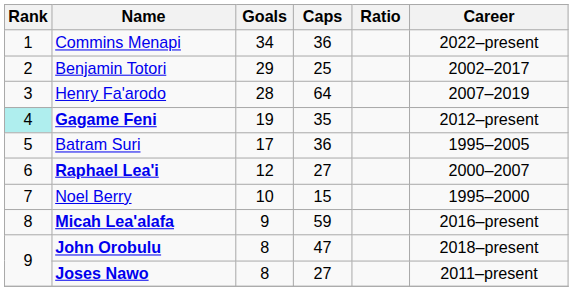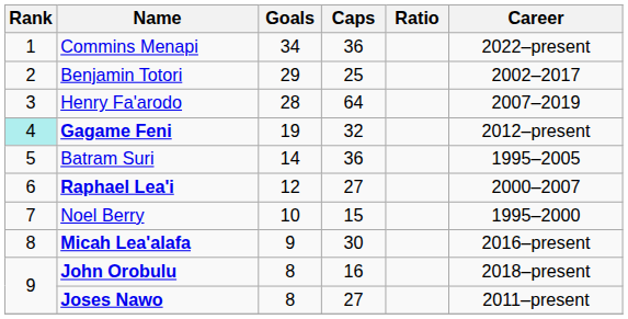 <table class="wikitable sortable" style="text-align: center;">
 <tr>
 <th width=30px>Rank</th>
 <th class="unsortable" width=175px>Name</th>
 <th width=50px>Goals</th>
 <th width=50px>Caps</th>
 <th width=50px>Ratio</th>
 <th class="unsortable" width=150px>Career</th>
 </tr>
 <tr>
 <td>1</td>
 <td align="left"><a href='#'>Commins Menapi</a></td>
 <td>34</td>
 <td>36</td>
 <td></td>
 <td>2022–present</td>
 </tr>
 <tr>
 <td>2</td>
 <td align="left"><a href='#'>Benjamin Totori</a></td>
 <td>29</td>
 <td>25</td>
 <td></td>
 <td>2002–2017</td>
 </tr>
 <tr>
 <td>3</td>
 <td align="left"><a href='#'>Henry Fa'arodo</a></td>
 <td>28</td>
 <td>64</td>
 <td></td>
 <td>2007–2019</td>
 </tr>
 <tr>
 <td style="background: paleturquoise;">4</td>
 <td align="left"><strong><a href='#'>Gagame Feni</a></strong></td>
 <td>19</td>
-<td>35</td>
+<td>32</td>
 <td></td>
 <td>2012–present</td>
 </tr>
 <tr>
 <td>5</td>
 <td align="left"><a href='#'>Batram Suri</a></td>
-<td>17</td>
+<td>14</td>
 <td>36</td>
 <td></td>
 <td>1995–2005</td>
 </tr>
 <tr>
 <td>6</td>
 <td align="left"><strong><a href='#'>Raphael Lea'i</a></strong></td>
 <td>12</td>
 <td>27</td>
 <td></td>
 <td>2000–2007</td>
 </tr>
 <tr>
 <td>7</td>
 <td align="left"><a href='#'>Noel Berry</a></td>
 <td>10</td>
 <td>15</td>
 <td></td>
 <td>1995–2000</td>
 </tr>
 <tr>
 <td>8</td>
 <td align="left"><strong><a href='#'>Micah Lea'alafa</a></strong></td>
 <td>9</td>
-<td>59</td>
+<td>30</td>
 <td></td>
 <td>2016–present</td>
 </tr>
 <tr>
 <td rowspan=2>9</td>
 <td align="left"><strong><a href='#'>John Orobulu</a></strong></td>
 <td>8</td>
-<td>47</td>
+<td>16</td>
 <td></td>
 <td>2018–present</td>
 </tr>
 <tr>
 <td align="left"><strong><a href='#'>Joses Nawo</a></strong></td>
 <td>8</td>
 <td>27</td>
 <td></td>
 <td>2011–present</td>
 </tr>
 <tr>
 </tr>
 </table>
